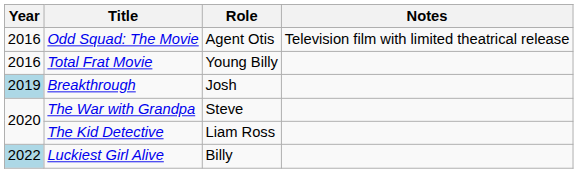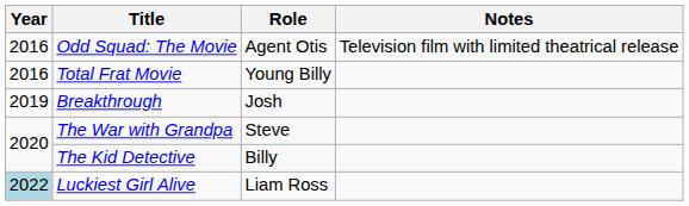 <table class="wikitable sortable">
 <tr>
 <th>Year</th>
 <th>Title</th>
 <th>Role</th>
 <th class="unsortable">Notes</th>
 </tr>
 <tr>
 <td>2016</td>
 <td><em><a href='#'>Odd Squad: The Movie</a></em></td>
 <td>Agent Otis</td>
 <td>Television film with limited theatrical release</td>
 </tr>
 <tr>
 <td>2016</td>
 <td><em><a href='#'>Total Frat Movie</a></em></td>
 <td>Young Billy</td>
 <td></td>
 </tr>
 <tr>
-<td style="background: lightblue;">2019</td>
+<td>2019</td>
 <td><em><a href='#'>Breakthrough</a></em></td>
 <td>Josh</td>
 <td></td>
 </tr>
 <tr>
 <td rowspan="2">2020</td>
 <td data-sort-value="War with Grandpa, The"><em><a href='#'>The War with Grandpa</a></em></td>
 <td>Steve</td>
 <td></td>
 </tr>
 <tr>
 <td data-sort-value="Kid Detective, The"><em><a href='#'>The Kid Detective</a></em></td>
-<td>Liam Ross</td>
+<td>Billy</td>
 <td></td>
 </tr>
 <tr>
 <td style="background: lightblue;">2022</td>
 <td><em><a href='#'>Luckiest Girl Alive</a></em></td>
-<td>Billy</td>
+<td>Liam Ross</td>
 <td></td>
 </tr>
 </table>
